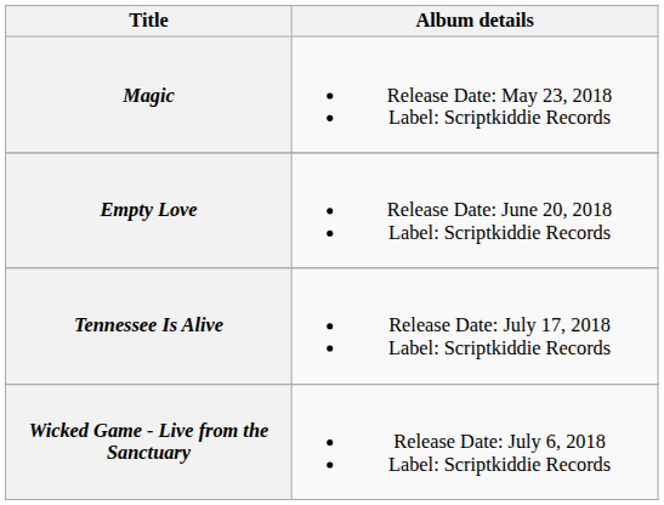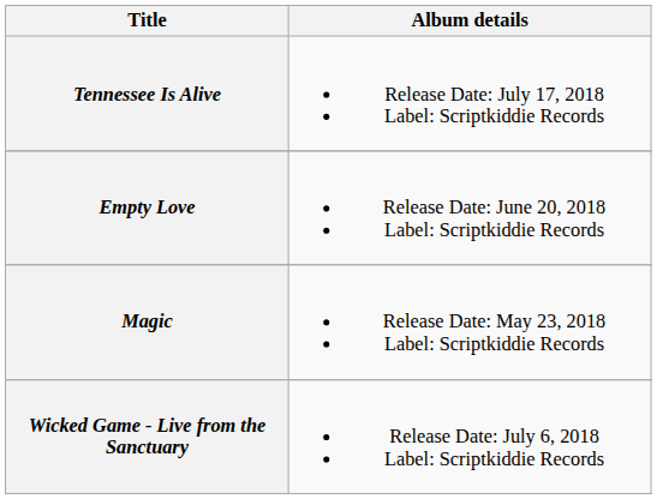 <table class="wikitable plainrowheaders" style="text-align:center;">
 <tr>
 <th scope="col" style="width:14em;">Title</th>
 <th scope="col" style="width:18em;">Album details</th>
 </tr>
 <tr>
-<th scope="row"><em>Magic</em></th>
-<td><br><ul><li>Release Date:  May 23, 2018</li><li>Label: Scriptkiddie Records</li></ul></td>
+<th scope="row"><em>Tennessee Is Alive</em></th>
+<td><br><ul><li>Release Date: July 17, 2018</li><li>Label: Scriptkiddie Records</li></ul></td>
 </tr>
 <tr>
 </tr>
 <tr>
 <th scope="row"><em> Empty Love</em></th>
 <td><br><ul><li>Release Date: June 20, 2018</li><li>Label: Scriptkiddie Records</li></ul></td>
 </tr>
 <tr>
 </tr>
 <tr>
-<th scope="row"><em>Tennessee Is Alive</em></th>
-<td><br><ul><li>Release Date: July 17, 2018</li><li>Label: Scriptkiddie Records</li></ul></td>
+<th scope="row"><em>Magic</em></th>
+<td><br><ul><li>Release Date:  May 23, 2018</li><li>Label: Scriptkiddie Records</li></ul></td>
 </tr>
 <tr>
 </tr>
 <tr>
 <th scope="row"><em>Wicked Game - Live from the Sanctuary</em></th>
 <td><br><ul><li>Release Date: July 6, 2018</li><li>Label: Scriptkiddie Records</li></ul></td>
 </tr>
 </table>
